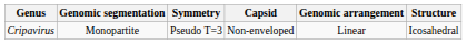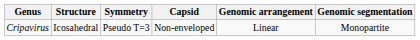 <table class="wikitable sortable" style="text-align:center">
 <tr>
 <th>Genus</th>
-<th>Genomic segmentation</th>
+<th>Structure</th>
 <th>Symmetry</th>
 <th>Capsid</th>
 <th>Genomic arrangement</th>
-<th>Structure</th>
+<th>Genomic segmentation</th>
 </tr>
 <tr>
 <td><em>Cripavirus</em></td>
-<td>Monopartite</td>
+<td>Icosahedral</td>
 <td>Pseudo T=3</td>
 <td>Non-enveloped</td>
 <td>Linear</td>
-<td>Icosahedral</td>
+<td>Monopartite</td>
 </tr>
 </table>
